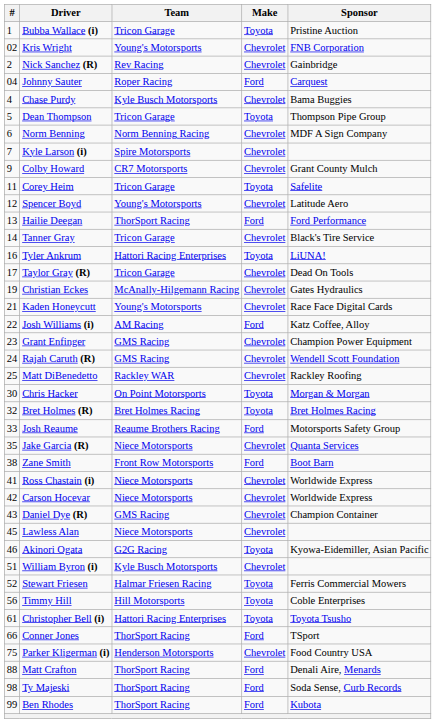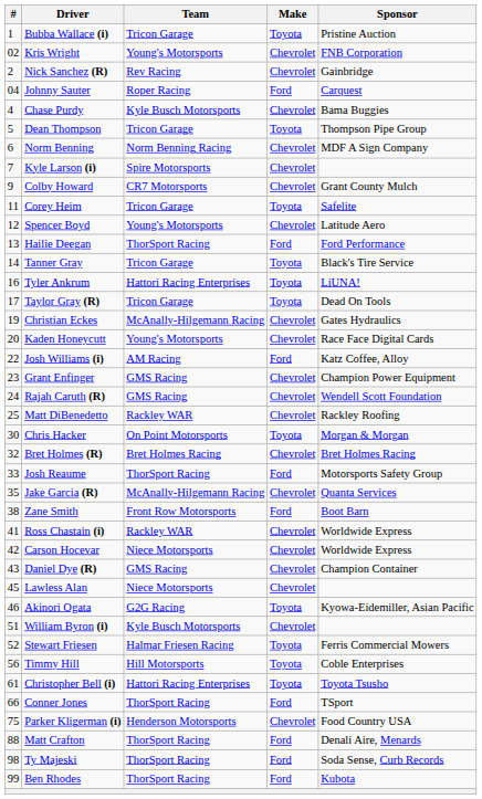 <table class="wikitable" style="font-size: 95%;">
 <tr>
 <th>#</th>
 <th>Driver</th>
 <th>Team</th>
 <th>Make</th>
 <th>Sponsor</th>
 </tr>
 <tr>
 <td>1</td>
 <td><a href='#'>Bubba Wallace</a> <strong>(i)</strong></td>
 <td><a href='#'>Tricon Garage</a></td>
 <td><a href='#'>Toyota</a></td>
 <td>Pristine Auction</td>
 </tr>
 <tr>
 <td>02</td>
 <td><a href='#'>Kris Wright</a></td>
 <td><a href='#'>Young's Motorsports</a></td>
 <td><a href='#'>Chevrolet</a></td>
 <td><a href='#'>FNB Corporation</a></td>
 </tr>
 <tr>
 <td>2</td>
 <td><a href='#'>Nick Sanchez</a> <strong>(R)</strong></td>
 <td><a href='#'>Rev Racing</a></td>
 <td><a href='#'>Chevrolet</a></td>
 <td>Gainbridge</td>
 </tr>
 <tr>
 <td>04</td>
 <td><a href='#'>Johnny Sauter</a></td>
 <td><a href='#'>Roper Racing</a></td>
 <td><a href='#'>Ford</a></td>
 <td><a href='#'>Carquest</a></td>
 </tr>
 <tr>
 <td>4</td>
 <td><a href='#'>Chase Purdy</a></td>
 <td><a href='#'>Kyle Busch Motorsports</a></td>
 <td><a href='#'>Chevrolet</a></td>
 <td>Bama Buggies</td>
 </tr>
 <tr>
 <td>5</td>
 <td><a href='#'>Dean Thompson</a></td>
 <td><a href='#'>Tricon Garage</a></td>
 <td><a href='#'>Toyota</a></td>
 <td>Thompson Pipe Group</td>
 </tr>
 <tr>
 <td>6</td>
 <td><a href='#'>Norm Benning</a></td>
 <td><a href='#'>Norm Benning Racing</a></td>
 <td><a href='#'>Chevrolet</a></td>
 <td>MDF A Sign Company</td>
 </tr>
 <tr>
 <td>7</td>
 <td><a href='#'>Kyle Larson</a> <strong>(i)</strong></td>
 <td><a href='#'>Spire Motorsports</a></td>
 <td><a href='#'>Chevrolet</a></td>
 <td> </td>
 </tr>
 <tr>
 <td>9</td>
 <td><a href='#'>Colby Howard</a></td>
 <td><a href='#'>CR7 Motorsports</a></td>
 <td><a href='#'>Chevrolet</a></td>
 <td>Grant County Mulch</td>
 </tr>
 <tr>
 <td>11</td>
 <td><a href='#'>Corey Heim</a></td>
 <td><a href='#'>Tricon Garage</a></td>
 <td><a href='#'>Toyota</a></td>
 <td><a href='#'>Safelite</a></td>
 </tr>
 <tr>
 <td>12</td>
 <td><a href='#'>Spencer Boyd</a></td>
 <td><a href='#'>Young's Motorsports</a></td>
 <td><a href='#'>Chevrolet</a></td>
 <td>Latitude Aero</td>
 </tr>
 <tr>
 <td>13</td>
 <td><a href='#'>Hailie Deegan</a></td>
 <td><a href='#'>ThorSport Racing</a></td>
 <td><a href='#'>Ford</a></td>
 <td><a href='#'>Ford Performance</a></td>
 </tr>
 <tr>
 <td>14</td>
 <td><a href='#'>Tanner Gray</a></td>
 <td><a href='#'>Tricon Garage</a></td>
-<td><a href='#'>Chevrolet</a></td>
+<td><a href='#'>Toyota</a></td>
 <td>Black's Tire Service</td>
 </tr>
 <tr>
 <td>16</td>
 <td><a href='#'>Tyler Ankrum</a></td>
 <td><a href='#'>Hattori Racing Enterprises</a></td>
 <td><a href='#'>Toyota</a></td>
 <td><a href='#'>LiUNA!</a></td>
 </tr>
 <tr>
 <td>17</td>
 <td><a href='#'>Taylor Gray</a> <strong>(R)</strong></td>
 <td><a href='#'>Tricon Garage</a></td>
-<td><a href='#'>Chevrolet</a></td>
+<td><a href='#'>Toyota</a></td>
 <td>Dead On Tools</td>
 </tr>
 <tr>
 <td>19</td>
 <td><a href='#'>Christian Eckes</a></td>
 <td nowrap><a href='#'>McAnally-Hilgemann Racing</a></td>
 <td><a href='#'>Chevrolet</a></td>
 <td>Gates Hydraulics</td>
 </tr>
 <tr>
-<td>21</td>
+<td>20</td>
 <td><a href='#'>Kaden Honeycutt</a></td>
 <td><a href='#'>Young's Motorsports</a></td>
 <td><a href='#'>Chevrolet</a></td>
 <td>Race Face Digital Cards</td>
 </tr>
 <tr>
 <td>22</td>
 <td nowrap=""><a href='#'>Josh Williams</a> <strong>(i)</strong></td>
 <td><a href='#'>AM Racing</a></td>
 <td><a href='#'>Ford</a></td>
 <td>Katz Coffee, Alloy</td>
 </tr>
 <tr>
 <td>23</td>
 <td><a href='#'>Grant Enfinger</a></td>
 <td><a href='#'>GMS Racing</a></td>
 <td><a href='#'>Chevrolet</a></td>
 <td nowrap>Champion Power Equipment</td>
 </tr>
 <tr>
 <td>24</td>
 <td><a href='#'>Rajah Caruth</a> <strong>(R)</strong></td>
 <td><a href='#'>GMS Racing</a></td>
 <td><a href='#'>Chevrolet</a></td>
 <td><a href='#'>Wendell Scott Foundation</a></td>
 </tr>
 <tr>
 <td>25</td>
 <td><a href='#'>Matt DiBenedetto</a></td>
 <td><a href='#'>Rackley WAR</a></td>
 <td><a href='#'>Chevrolet</a></td>
 <td>Rackley Roofing</td>
 </tr>
 <tr>
 <td>30</td>
 <td><a href='#'>Chris Hacker</a></td>
 <td><a href='#'>On Point Motorsports</a></td>
 <td><a href='#'>Toyota</a></td>
 <td><a href='#'>Morgan & Morgan</a></td>
 </tr>
 <tr>
 <td>32</td>
 <td><a href='#'>Bret Holmes</a> <strong>(R)</strong></td>
 <td><a href='#'>Bret Holmes Racing</a></td>
-<td><a href='#'>Toyota</a></td>
+<td><a href='#'>Chevrolet</a></td>
 <td><a href='#'>Bret Holmes Racing</a></td>
 </tr>
 <tr>
 <td>33</td>
 <td><a href='#'>Josh Reaume</a></td>
-<td><a href='#'>Reaume Brothers Racing</a></td>
+<td><a href='#'>ThorSport Racing</a></td>
 <td><a href='#'>Ford</a></td>
 <td>Motorsports Safety Group</td>
 </tr>
 <tr>
 <td>35</td>
 <td><a href='#'>Jake Garcia</a> <strong>(R)</strong></td>
-<td nowrap=""><a href='#'>Niece Motorsports</a></td>
+<td><a href='#'>McAnally-Hilgemann Racing</a></td>
 <td><a href='#'>Chevrolet</a></td>
 <td><a href='#'>Quanta Services</a></td>
 </tr>
 <tr>
 <td>38</td>
 <td><a href='#'>Zane Smith</a></td>
 <td nowrap=""><a href='#'>Front Row Motorsports</a></td>
 <td><a href='#'>Ford</a></td>
 <td><a href='#'>Boot Barn</a></td>
 </tr>
 <tr>
 <td>41</td>
 <td><a href='#'>Ross Chastain</a> <strong>(i)</strong></td>
-<td nowrap=""><a href='#'>Niece Motorsports</a></td>
+<td><a href='#'>Rackley WAR</a></td>
 <td><a href='#'>Chevrolet</a></td>
 <td>Worldwide Express</td>
 </tr>
 <tr>
 <td>42</td>
 <td><a href='#'>Carson Hocevar</a></td>
 <td><a href='#'>Niece Motorsports</a></td>
 <td><a href='#'>Chevrolet</a></td>
 <td>Worldwide Express</td>
 </tr>
 <tr>
 <td>43</td>
 <td><a href='#'>Daniel Dye</a> <strong>(R)</strong></td>
 <td><a href='#'>GMS Racing</a></td>
 <td><a href='#'>Chevrolet</a></td>
 <td>Champion Container</td>
 </tr>
 <tr>
 <td>45</td>
 <td><a href='#'>Lawless Alan</a></td>
 <td><a href='#'>Niece Motorsports</a></td>
 <td><a href='#'>Chevrolet</a></td>
 <td></td>
 </tr>
 <tr>
 <td>46</td>
 <td><a href='#'>Akinori Ogata</a></td>
 <td><a href='#'>G2G Racing</a></td>
 <td><a href='#'>Toyota</a></td>
 <td>Kyowa-Eidemiller, Asian Pacific</td>
 </tr>
 <tr>
 <td>51</td>
 <td><a href='#'>William Byron</a> <strong>(i)</strong></td>
 <td><a href='#'>Kyle Busch Motorsports</a></td>
 <td><a href='#'>Chevrolet</a></td>
 <td> </td>
 </tr>
 <tr>
 <td>52</td>
 <td><a href='#'>Stewart Friesen</a></td>
 <td><a href='#'>Halmar Friesen Racing</a></td>
 <td><a href='#'>Toyota</a></td>
 <td>Ferris Commercial Mowers</td>
 </tr>
 <tr>
 <td>56</td>
 <td><a href='#'>Timmy Hill</a></td>
 <td><a href='#'>Hill Motorsports</a></td>
 <td><a href='#'>Toyota</a></td>
 <td>Coble Enterprises</td>
 </tr>
 <tr>
 <td>61</td>
 <td><a href='#'>Christopher Bell</a> <strong>(i)</strong></td>
 <td><a href='#'>Hattori Racing Enterprises</a></td>
 <td><a href='#'>Toyota</a></td>
 <td><a href='#'>Toyota Tsusho</a></td>
 </tr>
 <tr>
 <td>66</td>
 <td><a href='#'>Conner Jones</a></td>
 <td><a href='#'>ThorSport Racing</a></td>
 <td><a href='#'>Ford</a></td>
 <td>TSport</td>
 </tr>
 <tr>
 <td>75</td>
 <td nowrap><a href='#'>Parker Kligerman</a> <strong>(i)</strong></td>
 <td><a href='#'>Henderson Motorsports</a></td>
 <td><a href='#'>Chevrolet</a></td>
 <td>Food Country USA</td>
 </tr>
 <tr>
 <td>88</td>
 <td><a href='#'>Matt Crafton</a></td>
 <td><a href='#'>ThorSport Racing</a></td>
 <td><a href='#'>Ford</a></td>
 <td>Denali Aire, <a href='#'>Menards</a></td>
 </tr>
 <tr>
 <td>98</td>
 <td><a href='#'>Ty Majeski</a></td>
 <td><a href='#'>ThorSport Racing</a></td>
 <td><a href='#'>Ford</a></td>
 <td>Soda Sense, <a href='#'>Curb Records</a></td>
 </tr>
 <tr>
 <td>99</td>
 <td><a href='#'>Ben Rhodes</a></td>
 <td><a href='#'>ThorSport Racing</a></td>
 <td><a href='#'>Ford</a></td>
 <td><a href='#'>Kubota</a></td>
 </tr>
 <tr>
 <th colspan="5"></th>
 </tr>
 </table>
